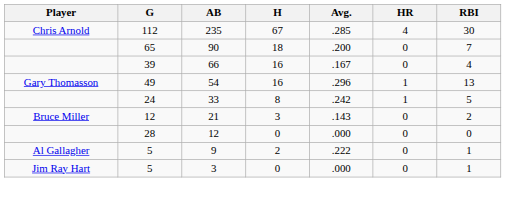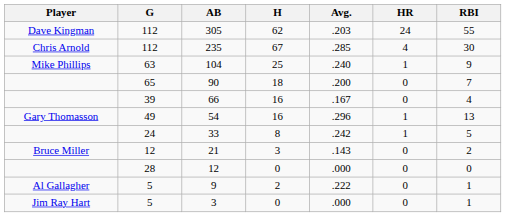 <table class="wikitable sortable">
 <tr>
 <th bgcolor="#DDDDFF" width="16%">Player</th>
 <th bgcolor="#DDDDFF" width="9%">G</th>
 <th bgcolor="#DDDDFF" width="9%">AB</th>
 <th bgcolor="#DDDDFF" width="9%">H</th>
 <th bgcolor="#DDDDFF" width="9%">Avg.</th>
 <th bgcolor="#DDDDFF" width="9%">HR</th>
 <th bgcolor="#DDDDFF" width="9%">RBI</th>
 </tr>
 <tr align="center">
+<td><a href='#'>Dave Kingman</a></td>
+<td>112</td>
+<td>305</td>
+<td>62</td>
+<td>.203</td>
+<td>24</td>
+<td>55</td>
+</tr>
+<tr align="center">
 <td><a href='#'>Chris Arnold</a></td>
 <td>112</td>
 <td>235</td>
 <td>67</td>
 <td>.285</td>
 <td>4</td>
 <td>30</td>
+</tr>
+<tr align="center">
+<td><a href='#'>Mike Phillips</a></td>
+<td>63</td>
+<td>104</td>
+<td>25</td>
+<td>.240</td>
+<td>1</td>
+<td>9</td>
 </tr>
 <tr align="center">
 <td></td>
 <td>65</td>
 <td>90</td>
 <td>18</td>
 <td>.200</td>
 <td>0</td>
 <td>7</td>
 </tr>
 <tr align="center">
 <td></td>
 <td>39</td>
 <td>66</td>
 <td>16</td>
 <td>.167</td>
 <td>0</td>
 <td>4</td>
 </tr>
 <tr align="center">
 <td><a href='#'>Gary Thomasson</a></td>
 <td>49</td>
 <td>54</td>
 <td>16</td>
 <td>.296</td>
 <td>1</td>
 <td>13</td>
 </tr>
 <tr align="center">
 <td></td>
 <td>24</td>
 <td>33</td>
 <td>8</td>
 <td>.242</td>
 <td>1</td>
 <td>5</td>
 </tr>
 <tr align="center">
 <td><a href='#'>Bruce Miller</a></td>
 <td>12</td>
 <td>21</td>
 <td>3</td>
 <td>.143</td>
 <td>0</td>
 <td>2</td>
 </tr>
 <tr align="center">
 <td></td>
 <td>28</td>
 <td>12</td>
 <td>0</td>
 <td>.000</td>
 <td>0</td>
 <td>0</td>
 </tr>
 <tr align="center">
 <td><a href='#'>Al Gallagher</a></td>
 <td>5</td>
 <td>9</td>
 <td>2</td>
 <td>.222</td>
 <td>0</td>
 <td>1</td>
 </tr>
 <tr align="center">
 <td><a href='#'>Jim Ray Hart</a></td>
 <td>5</td>
 <td>3</td>
 <td>0</td>
 <td>.000</td>
 <td>0</td>
 <td>1</td>
 </tr>
 </table>
